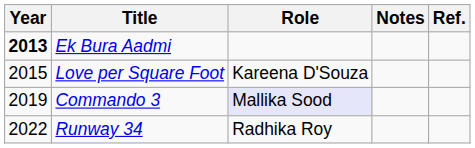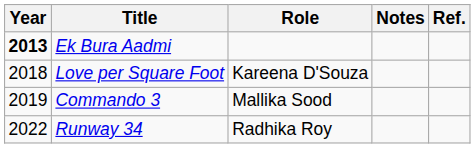 <table class="wikitable sortable">
 <tr>
 <th>Year</th>
 <th>Title</th>
 <th>Role</th>
 <th class="unsortable">Notes</th>
 <th class="unsortable">Ref.</th>
 </tr>
 <tr>
 <td><strong>2013</strong></td>
 <td><em><a href='#'>Ek Bura Aadmi</a></em></td>
 <td></td>
 <td></td>
 <td></td>
 </tr>
 <tr>
-<td>2015</td>
+<td>2018</td>
 <td><em><a href='#'>Love per Square Foot</a></em></td>
 <td>Kareena D'Souza</td>
 <td></td>
 <td></td>
 </tr>
 <tr>
 <td>2019</td>
 <td><em><a href='#'>Commando 3</a></em></td>
-<td style="background: lavender;">Mallika Sood</td>
+<td>Mallika Sood</td>
 <td></td>
 <td></td>
 </tr>
 <tr>
 <td>2022</td>
 <td><em><a href='#'>Runway 34</a></em></td>
 <td>Radhika Roy</td>
 <td></td>
 <td></td>
 </tr>
 </table>
